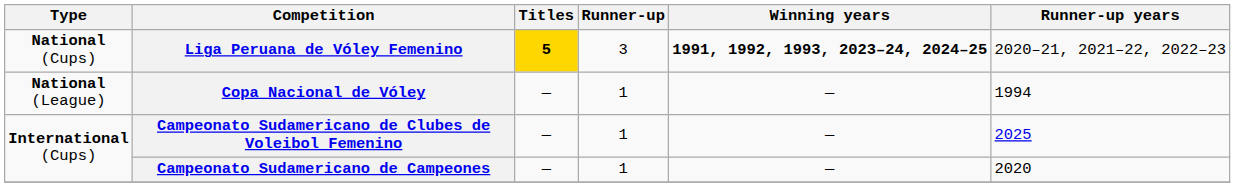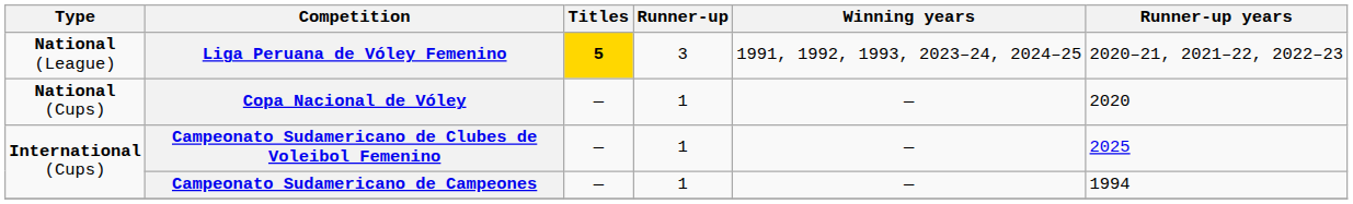 <table class="wikitable plainrowheaders" style="font-size:95%; text-align:center;">
 <tr>
 <th>Type</th>
 <th width="300px">Competition</th>
 <th>Titles</th>
 <th>Runner-up</th>
 <th>Winning years</th>
 <th>Runner-up years</th>
 </tr>
 <tr>
-<td rowspan=1><strong>National</strong><br>(Cups)</td>
+<td rowspan="1"><strong>National</strong><br>(League)</td>
 <th scope="col"><a href='#'>Liga Peruana de Vóley Femenino</a></th>
 <td style="background: gold;"><strong>5</strong></td>
 <td>3</td>
-<td align="left"><strong>1991, 1992, 1993, 2023–24, 2024–25</strong></td>
+<td align="left">1991, 1992, 1993, 2023–24, 2024–25</td>
 <td align="left">2020–21, 2021–22, 2022–23</td>
 </tr>
 <tr>
-<td rowspan="1"><strong>National</strong><br>(League)</td>
+<td rowspan=1><strong>National</strong><br>(Cups)</td>
 <th scope=col><a href='#'>Copa Nacional de Vóley</a></th>
 <td style="text-align:center;">—</td>
 <td>1</td>
 <td style="text-align:center;">—</td>
-<td align="left">1994</td>
+<td align="left">2020</td>
 </tr>
 <tr>
 <td rowspan=2><strong>International</strong><br>(Cups)</td>
 <th scope=col><a href='#'>Campeonato Sudamericano de Clubes de Voleibol Femenino</a></th>
 <td style="text-align:center;">—</td>
 <td>1</td>
 <td style="text-align:center;">—</td>
 <td align="left"><a href='#'>2025</a></td>
 </tr>
 <tr>
 <th scope=col><a href='#'>Campeonato Sudamericano de Campeones</a></th>
 <td style="text-align:center;">—</td>
 <td>1</td>
 <td style="text-align:center;">—</td>
-<td align="left">2020</td>
+<td align="left">1994</td>
 </tr>
 <tr>
 </tr>
 </table>
